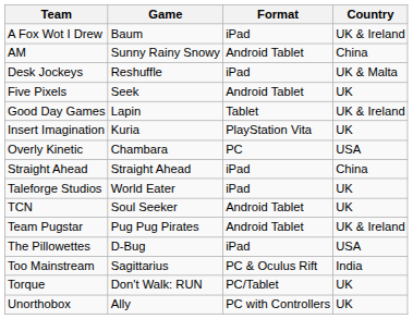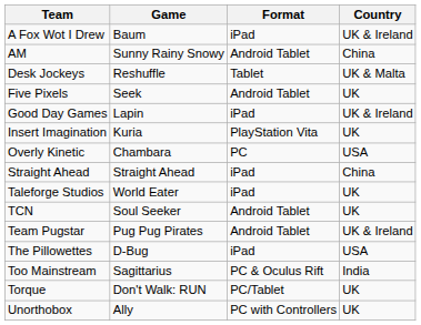 <table class="wikitable">
 <tr>
 <th>Team</th>
 <th>Game</th>
 <th>Format</th>
 <th>Country</th>
 </tr>
 <tr>
 <td>A Fox Wot I Drew</td>
 <td>Baum</td>
 <td>iPad</td>
 <td>UK & Ireland</td>
 </tr>
 <tr>
 <td>AM</td>
 <td>Sunny Rainy Snowy</td>
 <td>Android Tablet</td>
 <td>China</td>
 </tr>
 <tr>
 <td>Desk Jockeys</td>
 <td>Reshuffle</td>
-<td>iPad</td>
+<td>Tablet</td>
 <td>UK & Malta</td>
 </tr>
 <tr>
 <td>Five Pixels</td>
 <td>Seek</td>
 <td>Android Tablet</td>
 <td>UK</td>
 </tr>
 <tr>
 <td>Good Day Games</td>
 <td>Lapin</td>
-<td>Tablet</td>
+<td>iPad</td>
 <td>UK & Ireland</td>
 </tr>
 <tr>
 <td>Insert Imagination</td>
 <td>Kuria</td>
 <td>PlayStation Vita</td>
 <td>UK</td>
 </tr>
 <tr>
 <td>Overly Kinetic</td>
 <td>Chambara</td>
 <td>PC</td>
 <td>USA</td>
 </tr>
 <tr>
 <td>Straight Ahead</td>
 <td>Straight Ahead</td>
 <td>iPad</td>
 <td>China</td>
 </tr>
 <tr>
 <td>Taleforge Studios</td>
 <td>World Eater</td>
 <td>iPad</td>
 <td>UK</td>
 </tr>
 <tr>
 <td>TCN</td>
 <td>Soul Seeker</td>
 <td>Android Tablet</td>
 <td>UK</td>
 </tr>
 <tr>
 <td>Team Pugstar</td>
 <td>Pug Pug Pirates</td>
 <td>Android Tablet</td>
 <td>UK & Ireland</td>
 </tr>
 <tr>
 <td>The Pillowettes</td>
 <td>D-Bug</td>
 <td>iPad</td>
 <td>USA</td>
 </tr>
 <tr>
 <td>Too Mainstream</td>
 <td>Sagittarius</td>
 <td>PC & Oculus Rift</td>
 <td>India</td>
 </tr>
 <tr>
 <td>Torque</td>
 <td>Don't Walk: RUN</td>
 <td>PC/Tablet</td>
 <td>UK</td>
 </tr>
 <tr>
 <td>Unorthobox</td>
 <td>Ally</td>
 <td>PC with Controllers</td>
 <td>UK</td>
 </tr>
 </table>
